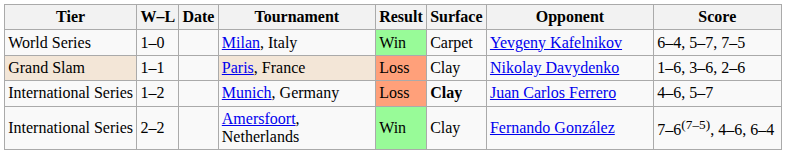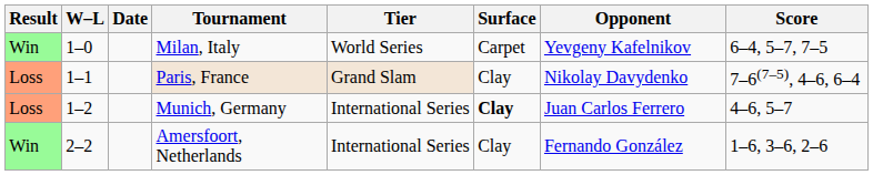 <table class="sortable wikitable">
 <tr>
-<th>Tier</th>
+<th>Result</th>
 <th class="unsortable">W–L</th>
 <th>Date</th>
 <th style="width:150px">Tournament</th>
-<th>Result</th>
+<th>Tier</th>
 <th>Surface</th>
 <th style="width:160px">Opponent</th>
 <th style="width:120px" class="unsortable">Score</th>
 </tr>
 <tr>
-<td>World Series</td>
+<td style="background:#98fb98;">Win</td>
 <td>1–0</td>
 <td><a href='#'></a></td>
 <td><a href='#'>Milan</a>, Italy</td>
-<td style="background:#98fb98;">Win</td>
+<td>World Series</td>
 <td>Carpet</td>
 <td> <a href='#'>Yevgeny Kafelnikov</a></td>
 <td>6–4, 5–7, 7–5</td>
 </tr>
 <tr>
-<td style="background:#f3e6d7;">Grand Slam</td>
+<td style="background:#ffa07a;">Loss</td>
 <td>1–1</td>
 <td><a href='#'></a></td>
 <td style="background:#f3e6d7;"><a href='#'>Paris</a>, France</td>
-<td style="background:#ffa07a;">Loss</td>
+<td style="background:#f3e6d7;">Grand Slam</td>
 <td>Clay</td>
 <td> <a href='#'>Nikolay Davydenko</a></td>
-<td>1–6, 3–6, 2–6</td>
+<td>7–6<sup>(7–5)</sup>, 4–6, 6–4</td>
 </tr>
 <tr>
-<td>International Series</td>
+<td style="background:#ffa07a;">Loss</td>
 <td>1–2</td>
 <td><a href='#'></a></td>
 <td><a href='#'>Munich</a>, Germany</td>
-<td style="background:#ffa07a;">Loss</td>
+<td>International Series</td>
 <td><strong>Clay</strong></td>
 <td> <a href='#'>Juan Carlos Ferrero</a></td>
 <td>4–6, 5–7</td>
 </tr>
 <tr>
-<td>International Series</td>
+<td style="background:#98fb98;">Win</td>
 <td>2–2</td>
 <td><a href='#'></a></td>
 <td><a href='#'>Amersfoort</a>, Netherlands</td>
-<td style="background:#98fb98;">Win</td>
+<td>International Series</td>
 <td>Clay</td>
 <td> <a href='#'>Fernando González</a></td>
-<td>7–6<sup>(7–5)</sup>, 4–6, 6–4</td>
+<td>1–6, 3–6, 2–6</td>
 </tr>
 </table>
